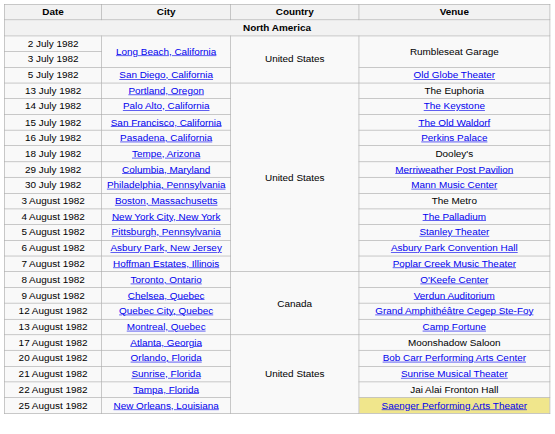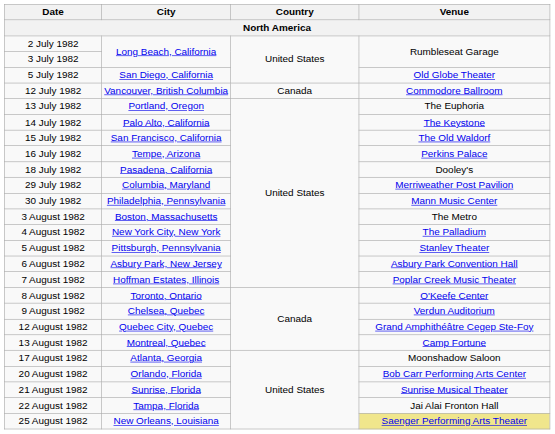 <table class="wikitable" style="text-align:center;">
 <tr>
 <th style="width:150px;">Date</th>
 <th style="width:200px;">City</th>
 <th style="width:200px;">Country</th>
 <th style="width:300px;">Venue</th>
 </tr>
 <tr>
 <th colspan="4">North America</th>
 </tr>
 <tr>
 <td>2 July 1982</td>
 <td rowspan="2"><a href='#'>Long Beach, California</a></td>
 <td rowspan="3">United States</td>
 <td rowspan="2">Rumbleseat Garage</td>
 </tr>
 <tr>
 <td>3 July 1982</td>
 </tr>
 <tr>
 <td>5 July 1982</td>
 <td><a href='#'>San Diego, California</a></td>
 <td><a href='#'>Old Globe Theater</a></td>
 </tr>
 <tr>
+<td>12 July 1982</td>
+<td><a href='#'>Vancouver, British Columbia</a></td>
+<td>Canada</td>
+<td><a href='#'>Commodore Ballroom</a></td>
+</tr>
+<tr>
 <td>13 July 1982</td>
 <td><a href='#'>Portland, Oregon</a></td>
 <td rowspan="12">United States</td>
 <td>The Euphoria</td>
 </tr>
 <tr>
 <td>14 July 1982</td>
 <td><a href='#'>Palo Alto, California</a></td>
 <td><a href='#'>The Keystone</a></td>
 </tr>
 <tr>
 <td>15 July 1982</td>
 <td><a href='#'>San Francisco, California</a></td>
 <td><a href='#'>The Old Waldorf</a></td>
 </tr>
 <tr>
 <td>16 July 1982</td>
-<td><a href='#'>Pasadena, California</a></td>
+<td><a href='#'>Tempe, Arizona</a></td>
 <td><a href='#'>Perkins Palace</a></td>
 </tr>
 <tr>
 <td>18 July 1982</td>
-<td><a href='#'>Tempe, Arizona</a></td>
+<td><a href='#'>Pasadena, California</a></td>
 <td>Dooley's</td>
 </tr>
 <tr>
 <td>29 July 1982</td>
 <td><a href='#'>Columbia, Maryland</a></td>
 <td><a href='#'>Merriweather Post Pavilion</a></td>
 </tr>
 <tr>
 <td>30 July 1982</td>
 <td><a href='#'>Philadelphia, Pennsylvania</a></td>
 <td><a href='#'>Mann Music Center</a></td>
 </tr>
 <tr>
 <td>3 August 1982</td>
 <td><a href='#'>Boston, Massachusetts</a></td>
 <td>The Metro</td>
 </tr>
 <tr>
 <td>4 August 1982</td>
 <td><a href='#'>New York City, New York</a></td>
 <td><a href='#'>The Palladium</a></td>
 </tr>
 <tr>
 <td>5 August 1982</td>
 <td><a href='#'>Pittsburgh, Pennsylvania</a></td>
 <td><a href='#'>Stanley Theater</a></td>
 </tr>
 <tr>
 <td>6 August 1982</td>
 <td><a href='#'>Asbury Park, New Jersey</a></td>
 <td><a href='#'>Asbury Park Convention Hall</a></td>
 </tr>
 <tr>
 <td>7 August 1982</td>
 <td><a href='#'>Hoffman Estates, Illinois</a></td>
 <td><a href='#'>Poplar Creek Music Theater</a></td>
 </tr>
 <tr>
 <td>8 August 1982</td>
 <td><a href='#'>Toronto, Ontario</a></td>
 <td rowspan="4">Canada</td>
 <td><a href='#'>O'Keefe Center</a></td>
 </tr>
 <tr>
 <td>9 August 1982</td>
 <td><a href='#'>Chelsea, Quebec</a></td>
 <td><a href='#'>Verdun Auditorium</a></td>
 </tr>
 <tr>
 <td>12 August 1982</td>
 <td><a href='#'>Quebec City, Quebec</a></td>
 <td><a href='#'>Grand Amphithéâtre Cegep Ste-Foy</a></td>
 </tr>
 <tr>
 <td>13 August 1982</td>
 <td><a href='#'>Montreal, Quebec</a></td>
 <td><a href='#'>Camp Fortune</a></td>
 </tr>
 <tr>
 <td>17 August 1982</td>
 <td><a href='#'>Atlanta, Georgia</a></td>
 <td rowspan="5">United States</td>
 <td>Moonshadow Saloon</td>
 </tr>
 <tr>
 <td>20 August 1982</td>
 <td><a href='#'>Orlando, Florida</a></td>
 <td><a href='#'>Bob Carr Performing Arts Center</a></td>
 </tr>
 <tr>
 <td>21 August 1982</td>
 <td><a href='#'>Sunrise, Florida</a></td>
 <td><a href='#'>Sunrise Musical Theater</a></td>
 </tr>
 <tr>
 <td>22 August 1982</td>
 <td><a href='#'>Tampa, Florida</a></td>
 <td>Jai Alai Fronton Hall</td>
 </tr>
 <tr>
 <td>25 August 1982</td>
 <td><a href='#'>New Orleans, Louisiana</a></td>
 <td style="background: khaki;"><a href='#'>Saenger Performing Arts Theater</a></td>
 </tr>
 </table>
